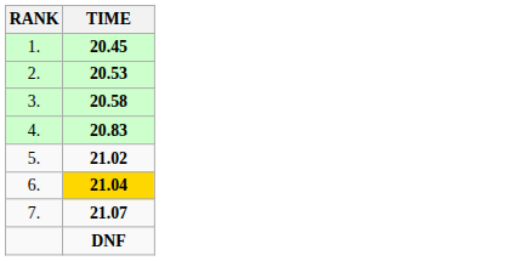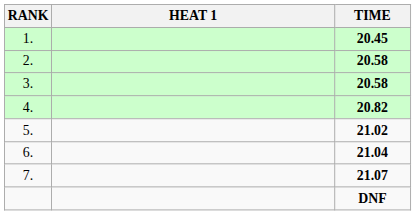 <table class="wikitable" style="border-collapse: collapse; font-size: 90%;">
 <tr>
 <th>RANK</th>
+<th style="width: 20em">HEAT 1</th>
 <th style="width: 5em">TIME</th>
 </tr>
 <tr style="background:#ccffcc;">
 <td align="center">1.</td>
+<td></td>
 <td align="center"><strong>20.45</strong></td>
 </tr>
 <tr style="background:#ccffcc;">
 <td align="center">2.</td>
-<td align="center"><strong>20.53</strong></td>
+<td></td>
+<td align="center"><strong>20.58</strong></td>
 </tr>
 <tr style="background:#ccffcc;">
 <td align="center">3.</td>
+<td></td>
 <td align="center"><strong>20.58</strong></td>
 </tr>
 <tr style="background:#ccffcc;">
 <td align="center">4.</td>
-<td align="center"><strong>20.83</strong></td>
+<td></td>
+<td align="center"><strong>20.82</strong></td>
 </tr>
 <tr>
 <td align="center">5.</td>
+<td></td>
 <td align="center"><strong>21.02</strong></td>
 </tr>
 <tr>
 <td align="center">6.</td>
-<td align="center" style="background: gold;"><strong>21.04</strong></td>
+<td></td>
+<td align="center"><strong>21.04</strong></td>
 </tr>
 <tr>
 <td align="center">7.</td>
+<td></td>
 <td align="center"><strong>21.07</strong></td>
 </tr>
 <tr>
 <td align="center"></td>
+<td></td>
 <td align="center"><strong>DNF</strong></td>
 </tr>
 </table>
